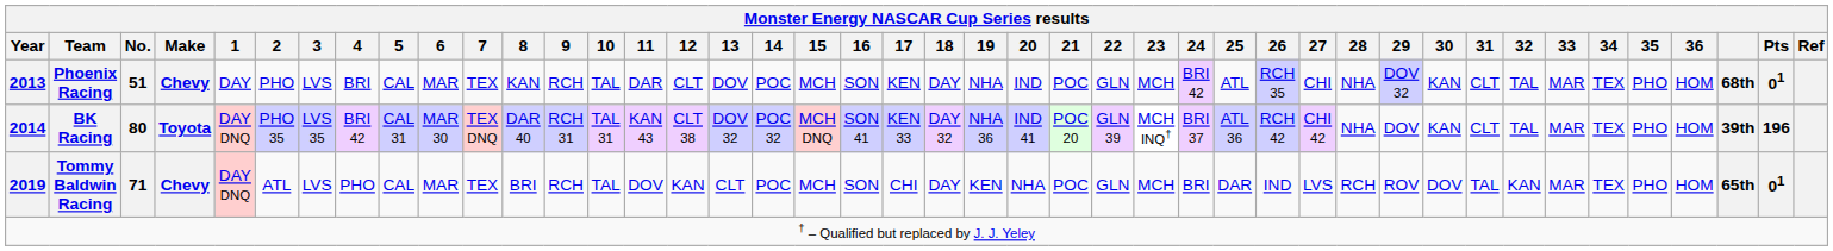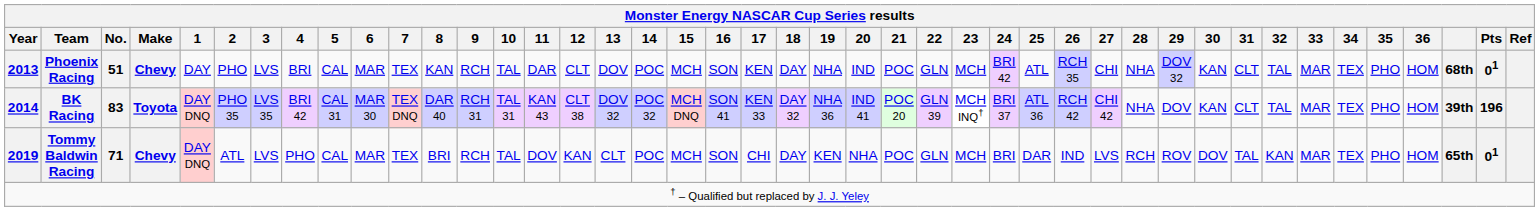 <table class="wikitable" style="text-align:center; font-size:75%">
 <tr>
 <th colspan=43><a href='#'>Monster Energy NASCAR Cup Series</a> results</th>
 </tr>
 <tr>
 <th>Year</th>
 <th>Team</th>
 <th>No.</th>
 <th>Make</th>
 <th>1</th>
 <th>2</th>
 <th>3</th>
 <th>4</th>
 <th>5</th>
 <th>6</th>
 <th>7</th>
 <th>8</th>
 <th>9</th>
 <th>10</th>
 <th>11</th>
 <th>12</th>
 <th>13</th>
 <th>14</th>
 <th>15</th>
 <th>16</th>
 <th>17</th>
 <th>18</th>
 <th>19</th>
 <th>20</th>
 <th>21</th>
 <th>22</th>
 <th>23</th>
 <th>24</th>
 <th>25</th>
 <th>26</th>
 <th>27</th>
 <th>28</th>
 <th>29</th>
 <th>30</th>
 <th>31</th>
 <th>32</th>
 <th>33</th>
 <th>34</th>
 <th>35</th>
 <th>36</th>
 <th></th>
 <th>Pts</th>
 <th>Ref</th>
 </tr>
 <tr>
 <th><a href='#'>2013</a></th>
 <th><a href='#'>Phoenix Racing</a></th>
 <th>51</th>
 <th><a href='#'>Chevy</a></th>
 <td><a href='#'>DAY</a></td>
 <td><a href='#'>PHO</a></td>
 <td><a href='#'>LVS</a></td>
 <td><a href='#'>BRI</a></td>
 <td><a href='#'>CAL</a></td>
 <td><a href='#'>MAR</a></td>
 <td><a href='#'>TEX</a></td>
 <td><a href='#'>KAN</a></td>
 <td><a href='#'>RCH</a></td>
 <td><a href='#'>TAL</a></td>
 <td><a href='#'>DAR</a></td>
 <td><a href='#'>CLT</a></td>
 <td><a href='#'>DOV</a></td>
 <td><a href='#'>POC</a></td>
 <td><a href='#'>MCH</a></td>
 <td><a href='#'>SON</a></td>
 <td><a href='#'>KEN</a></td>
 <td><a href='#'>DAY</a></td>
 <td><a href='#'>NHA</a></td>
 <td><a href='#'>IND</a></td>
 <td><a href='#'>POC</a></td>
 <td><a href='#'>GLN</a></td>
 <td><a href='#'>MCH</a></td>
 <td style="background:#EFCFFF;"><a href='#'>BRI</a><br><small>42</small></td>
 <td><a href='#'>ATL</a></td>
 <td style="background:#CFCFFF;"><a href='#'>RCH</a><br><small>35</small></td>
 <td><a href='#'>CHI</a></td>
 <td><a href='#'>NHA</a></td>
 <td style="background:#CFCFFF;"><a href='#'>DOV</a><br><small>32</small></td>
 <td><a href='#'>KAN</a></td>
 <td><a href='#'>CLT</a></td>
 <td><a href='#'>TAL</a></td>
 <td><a href='#'>MAR</a></td>
 <td><a href='#'>TEX</a></td>
 <td><a href='#'>PHO</a></td>
 <td><a href='#'>HOM</a></td>
 <th>68th</th>
 <th>0<sup>1</sup></th>
 <th></th>
 </tr>
 <tr>
 <th><a href='#'>2014</a></th>
 <th><a href='#'>BK Racing</a></th>
-<th>80</th>
+<th>83</th>
 <th><a href='#'>Toyota</a></th>
 <td style="background:#FFCFCF;"><a href='#'>DAY</a><br><small>DNQ</small></td>
 <td style="background:#CFCFFF;"><a href='#'>PHO</a><br><small>35</small></td>
 <td style="background:#CFCFFF;"><a href='#'>LVS</a><br><small>35</small></td>
 <td style="background:#EFCFFF;"><a href='#'>BRI</a><br><small>42</small></td>
 <td style="background:#CFCFFF;"><a href='#'>CAL</a><br><small>31</small></td>
 <td style="background:#CFCFFF;"><a href='#'>MAR</a><br><small>30</small></td>
 <td style="background:#FFCFCF;"><a href='#'>TEX</a><br><small>DNQ</small></td>
 <td style="background:#CFCFFF;"><a href='#'>DAR</a><br><small>40</small></td>
 <td style="background:#CFCFFF;"><a href='#'>RCH</a><br><small>31</small></td>
 <td style="background:#EFCFFF;"><a href='#'>TAL</a><br><small>31</small></td>
 <td style="background:#EFCFFF;"><a href='#'>KAN</a><br><small>43</small></td>
 <td style="background:#EFCFFF;"><a href='#'>CLT</a><br><small>38</small></td>
 <td style="background:#CFCFFF;"><a href='#'>DOV</a><br><small>32</small></td>
 <td style="background:#CFCFFF;"><a href='#'>POC</a><br><small>32</small></td>
 <td style="background:#FFCFCF;"><a href='#'>MCH</a><br><small>DNQ</small></td>
 <td style="background:#CFCFFF;"><a href='#'>SON</a><br><small>41</small></td>
 <td style="background:#CFCFFF;"><a href='#'>KEN</a><br><small>33</small></td>
 <td style="background:#EFCFFF;"><a href='#'>DAY</a><br><small>32</small></td>
 <td style="background:#CFCFFF;"><a href='#'>NHA</a><br><small>36</small></td>
 <td style="background:#CFCFFF;"><a href='#'>IND</a><br><small>41</small></td>
 <td style="background:#DFFFDF;"><a href='#'>POC</a><br><small>20</small></td>
 <td style="background:#EFCFFF;"><a href='#'>GLN</a><br><small>39</small></td>
 <td style="background:#FFFFFF;"><a href='#'>MCH</a><br><small>INQ<sup>†</sup></small></td>
 <td style="background:#EFCFFF;"><a href='#'>BRI</a><br><small>37</small></td>
 <td style="background:#CFCFFF;"><a href='#'>ATL</a><br><small>36</small></td>
 <td style="background:#CFCFFF;"><a href='#'>RCH</a><br><small>42</small></td>
 <td style="background:#EFCFFF;"><a href='#'>CHI</a><br><small>42</small></td>
 <td><a href='#'>NHA</a></td>
 <td><a href='#'>DOV</a></td>
 <td><a href='#'>KAN</a></td>
 <td><a href='#'>CLT</a></td>
 <td><a href='#'>TAL</a></td>
 <td><a href='#'>MAR</a></td>
 <td><a href='#'>TEX</a></td>
 <td><a href='#'>PHO</a></td>
 <td><a href='#'>HOM</a></td>
 <th>39th</th>
 <th>196</th>
 <th></th>
 </tr>
 <tr>
 <th><a href='#'>2019</a></th>
 <th><a href='#'>Tommy Baldwin Racing</a></th>
 <th>71</th>
 <th><a href='#'>Chevy</a></th>
 <td style="background:#FFCFCF;"><a href='#'>DAY</a><br><small>DNQ</small></td>
 <td><a href='#'>ATL</a></td>
 <td><a href='#'>LVS</a></td>
 <td><a href='#'>PHO</a></td>
 <td><a href='#'>CAL</a></td>
 <td><a href='#'>MAR</a></td>
 <td><a href='#'>TEX</a></td>
 <td><a href='#'>BRI</a></td>
 <td><a href='#'>RCH</a></td>
 <td><a href='#'>TAL</a></td>
 <td><a href='#'>DOV</a></td>
 <td><a href='#'>KAN</a></td>
 <td><a href='#'>CLT</a></td>
 <td><a href='#'>POC</a></td>
 <td><a href='#'>MCH</a></td>
 <td><a href='#'>SON</a></td>
 <td><a href='#'>CHI</a></td>
 <td><a href='#'>DAY</a></td>
 <td><a href='#'>KEN</a></td>
 <td><a href='#'>NHA</a></td>
 <td><a href='#'>POC</a></td>
 <td><a href='#'>GLN</a></td>
 <td><a href='#'>MCH</a></td>
 <td><a href='#'>BRI</a></td>
 <td><a href='#'>DAR</a></td>
 <td><a href='#'>IND</a></td>
 <td><a href='#'>LVS</a></td>
 <td><a href='#'>RCH</a></td>
 <td><a href='#'>ROV</a></td>
 <td><a href='#'>DOV</a></td>
 <td><a href='#'>TAL</a></td>
 <td><a href='#'>KAN</a></td>
 <td><a href='#'>MAR</a></td>
 <td><a href='#'>TEX</a></td>
 <td><a href='#'>PHO</a></td>
 <td><a href='#'>HOM</a></td>
 <th>65th</th>
 <th>0<sup>1</sup></th>
 <th></th>
 </tr>
 <tr>
 <td colspan=43><small><sup>†</sup> – Qualified but replaced by <a href='#'>J. J. Yeley</a></small></td>
 </tr>
 </table>
